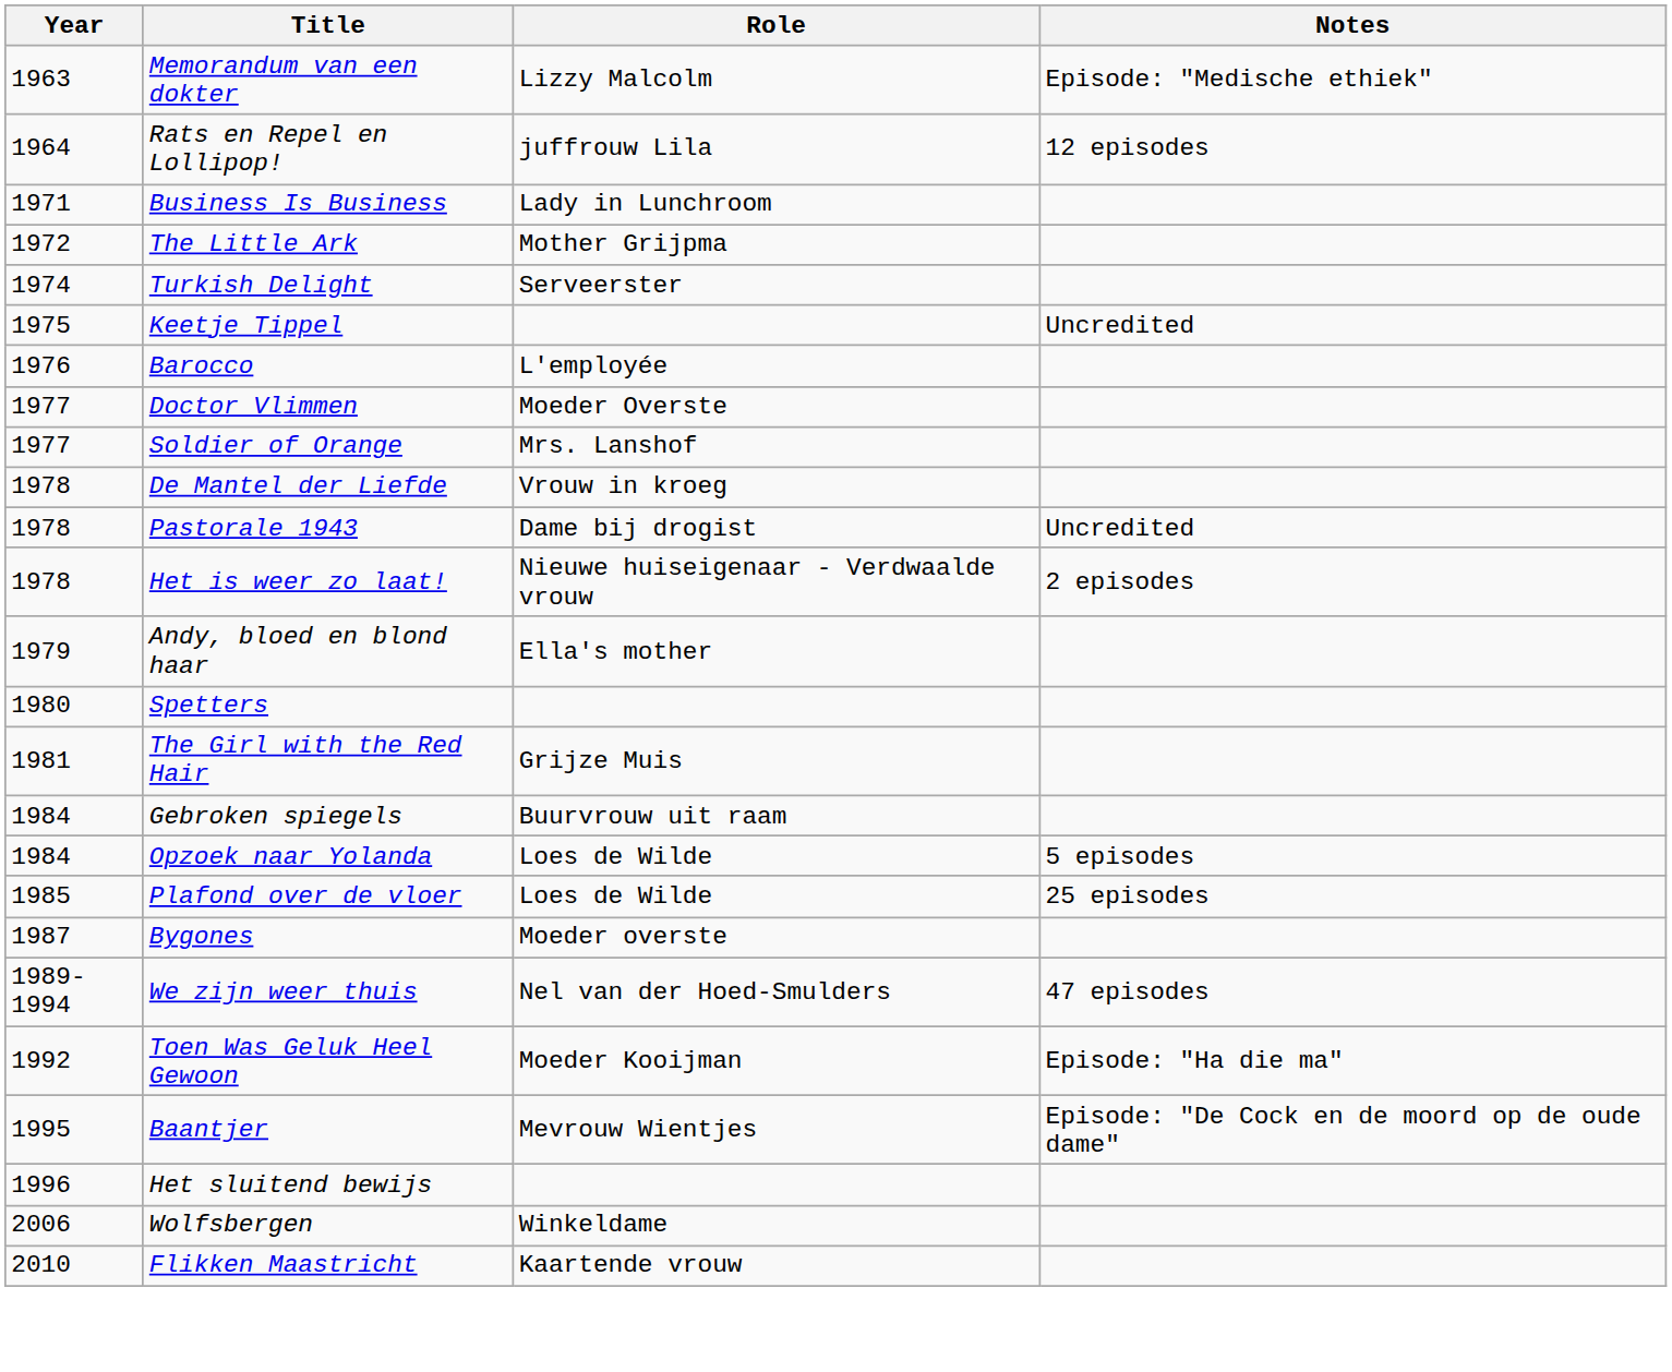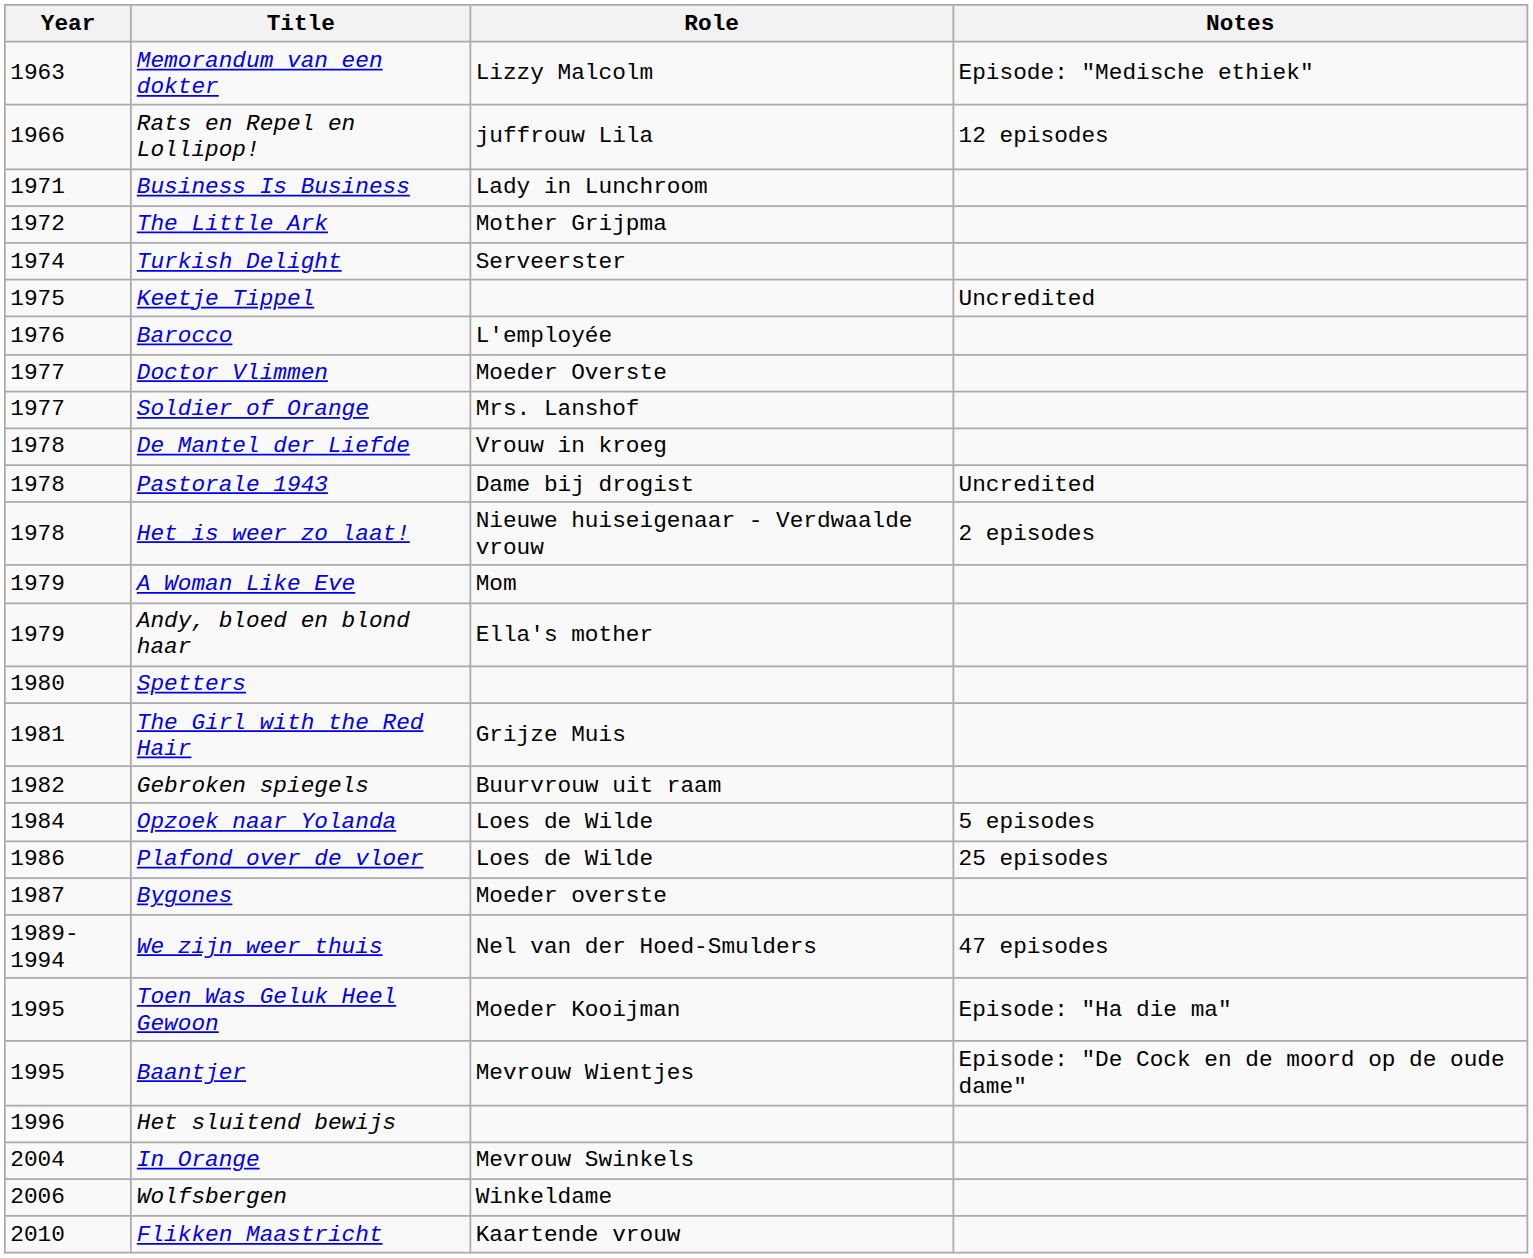 <table class="wikitable">
 <tr>
 <th>Year</th>
 <th>Title</th>
 <th>Role</th>
 <th>Notes</th>
 </tr>
 <tr>
 <td>1963</td>
 <td><em><a href='#'>Memorandum van een dokter</a></em></td>
 <td>Lizzy Malcolm</td>
 <td>Episode: "Medische ethiek"</td>
 </tr>
 <tr>
-<td>1964</td>
+<td>1966</td>
 <td><em>Rats en Repel en Lollipop!</em></td>
 <td>juffrouw Lila</td>
 <td>12 episodes</td>
 </tr>
 <tr>
 <td>1971</td>
 <td><em><a href='#'>Business Is Business</a></em></td>
 <td>Lady in Lunchroom</td>
 <td></td>
 </tr>
 <tr>
 <td>1972</td>
 <td><em><a href='#'>The Little Ark</a></em></td>
 <td>Mother Grijpma</td>
 <td></td>
 </tr>
 <tr>
 <td>1974</td>
 <td><em><a href='#'>Turkish Delight</a></em></td>
 <td>Serveerster</td>
 <td></td>
 </tr>
 <tr>
 <td>1975</td>
 <td><em><a href='#'>Keetje Tippel</a></em></td>
 <td></td>
 <td>Uncredited</td>
 </tr>
 <tr>
 <td>1976</td>
 <td><em><a href='#'>Barocco</a></em></td>
 <td>L'employée</td>
 <td></td>
 </tr>
 <tr>
 <td>1977</td>
 <td><em><a href='#'>Doctor Vlimmen</a></em></td>
 <td>Moeder Overste</td>
 <td></td>
 </tr>
 <tr>
 <td>1977</td>
 <td><em><a href='#'>Soldier of Orange</a></em></td>
 <td>Mrs. Lanshof</td>
 <td></td>
 </tr>
 <tr>
 <td>1978</td>
 <td><em><a href='#'>De Mantel der Liefde</a></em></td>
 <td>Vrouw in kroeg</td>
 <td></td>
 </tr>
 <tr>
 <td>1978</td>
 <td><em><a href='#'>Pastorale 1943</a></em></td>
 <td>Dame bij drogist</td>
 <td>Uncredited</td>
 </tr>
 <tr>
 <td>1978</td>
 <td><em><a href='#'>Het is weer zo laat!</a></em></td>
 <td>Nieuwe huiseigenaar - Verdwaalde vrouw</td>
 <td>2 episodes</td>
 </tr>
 <tr>
 <td>1979</td>
+<td><em><a href='#'>A Woman Like Eve</a></em></td>
+<td>Mom</td>
+<td></td>
+</tr>
+<tr>
+<td>1979</td>
 <td><em>Andy, bloed en blond haar</em></td>
 <td>Ella's mother</td>
 <td></td>
 </tr>
 <tr>
 <td>1980</td>
 <td><em><a href='#'>Spetters</a></em></td>
 <td></td>
 <td></td>
 </tr>
 <tr>
 <td>1981</td>
 <td><em><a href='#'>The Girl with the Red Hair</a></em></td>
 <td>Grijze Muis</td>
 <td></td>
 </tr>
 <tr>
-<td>1984</td>
+<td>1982</td>
 <td><em>Gebroken spiegels</em></td>
 <td>Buurvrouw uit raam</td>
 <td></td>
 </tr>
 <tr>
 <td>1984</td>
 <td><em><a href='#'>Opzoek naar Yolanda</a></em></td>
 <td>Loes de Wilde</td>
 <td>5 episodes</td>
 </tr>
 <tr>
-<td>1985</td>
+<td>1986</td>
 <td><em><a href='#'>Plafond over de vloer</a></em></td>
 <td>Loes de Wilde</td>
 <td>25 episodes</td>
 </tr>
 <tr>
 <td>1987</td>
 <td><em><a href='#'>Bygones</a></em></td>
 <td>Moeder overste</td>
 <td></td>
 </tr>
 <tr>
 <td>1989-1994</td>
 <td><em><a href='#'>We zijn weer thuis</a></em></td>
 <td>Nel van der Hoed-Smulders</td>
 <td>47 episodes</td>
 </tr>
 <tr>
-<td>1992</td>
+<td>1995</td>
 <td><em><a href='#'>Toen Was Geluk Heel Gewoon</a></em></td>
 <td>Moeder Kooijman</td>
 <td>Episode: "Ha die ma"</td>
 </tr>
 <tr>
 <td>1995</td>
 <td><em><a href='#'>Baantjer</a></em></td>
 <td>Mevrouw Wientjes</td>
 <td>Episode: "De Cock en de moord op de oude dame"</td>
 </tr>
 <tr>
 <td>1996</td>
 <td><em>Het sluitend bewijs</em></td>
 <td></td>
 <td></td>
 </tr>
 <tr>
+<td>2004</td>
+<td><em><a href='#'>In Orange</a></em></td>
+<td>Mevrouw Swinkels</td>
+<td></td>
+</tr>
+<tr>
 <td>2006</td>
 <td><em>Wolfsbergen</em></td>
 <td>Winkeldame</td>
 <td></td>
 </tr>
 <tr>
 <td>2010</td>
 <td><em><a href='#'>Flikken Maastricht</a></em></td>
 <td>Kaartende vrouw</td>
 <td></td>
 </tr>
 </table>
